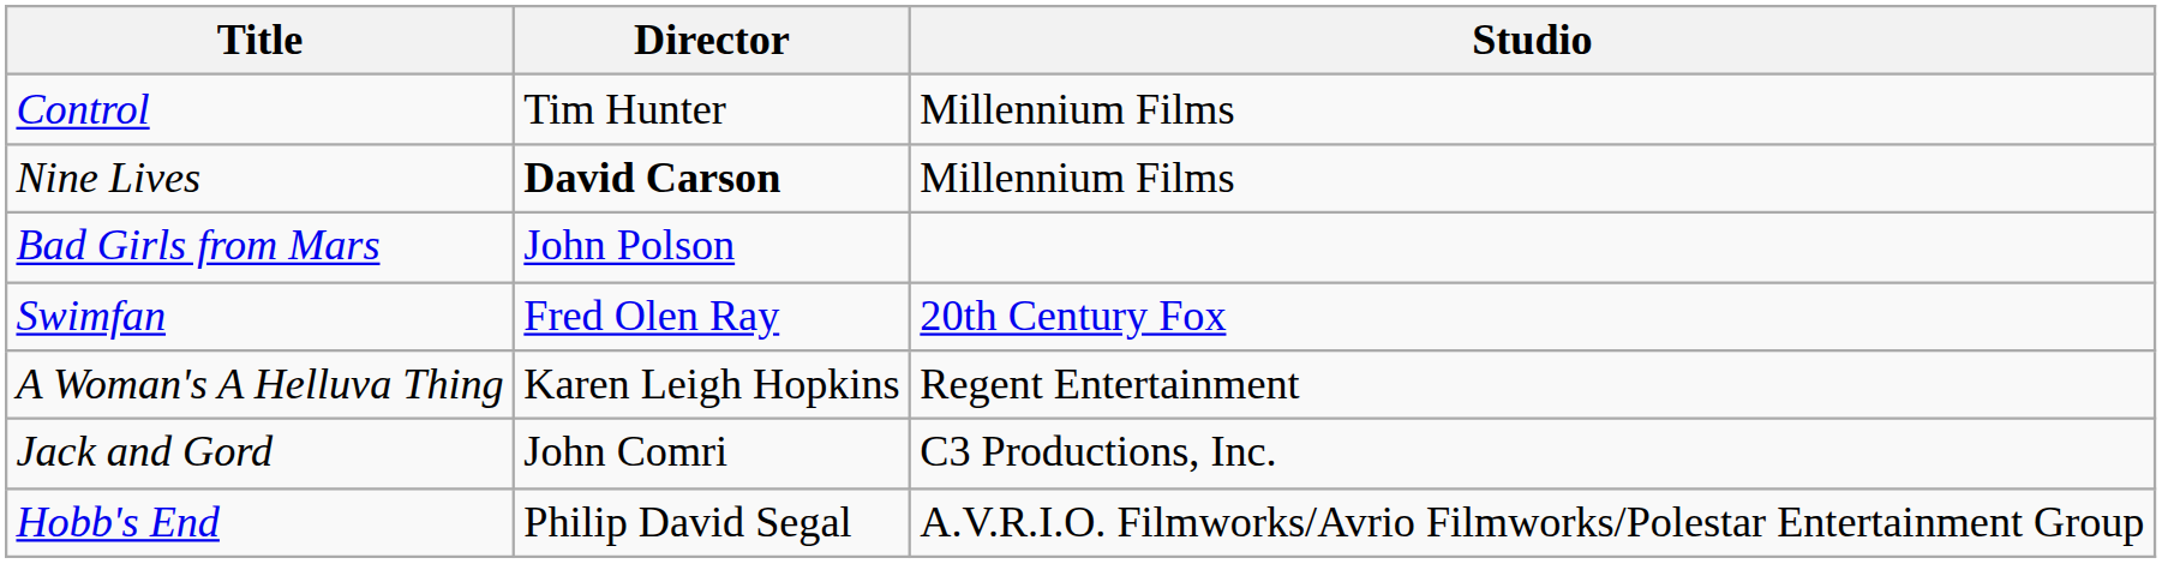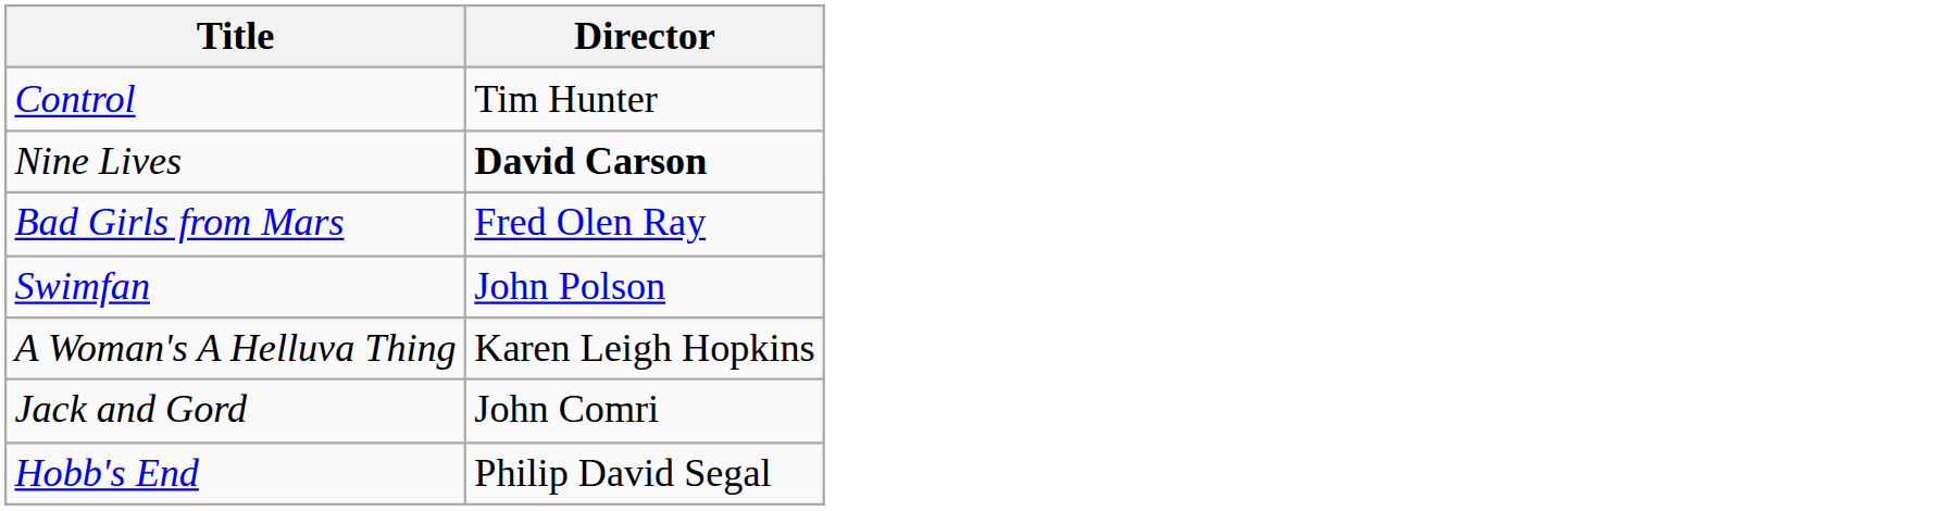 <table class="wikitable">
 <tr>
 <th>Title</th>
 <th>Director</th>
-<th>Studio</th>
 </tr>
 <tr>
 <td><em><a href='#'>Control</a></em></td>
 <td>Tim Hunter</td>
-<td>Millennium Films</td>
 </tr>
 <tr>
 <td><em>Nine Lives</em></td>
 <td><strong>David Carson</strong></td>
-<td>Millennium Films</td>
 </tr>
 <tr>
 <td><em><a href='#'>Bad Girls from Mars</a></em></td>
-<td><a href='#'>John Polson</a></td>
-<td></td>
+<td><a href='#'>Fred Olen Ray</a></td>
 </tr>
 <tr>
 <td><em><a href='#'>Swimfan</a></em></td>
-<td><a href='#'>Fred Olen Ray</a></td>
-<td><a href='#'>20th Century Fox</a></td>
+<td><a href='#'>John Polson</a></td>
 </tr>
 <tr>
 <td><em>A Woman's A Helluva Thing</em></td>
 <td>Karen Leigh Hopkins</td>
-<td>Regent Entertainment</td>
 </tr>
 <tr>
 <td><em>Jack and Gord</em></td>
 <td>John Comri</td>
-<td>C3 Productions, Inc.</td>
 </tr>
 <tr>
 <td><em><a href='#'>Hobb's End</a></em></td>
 <td>Philip David Segal</td>
-<td>A.V.R.I.O. Filmworks/Avrio Filmworks/Polestar Entertainment Group</td>
 </tr>
 </table>
